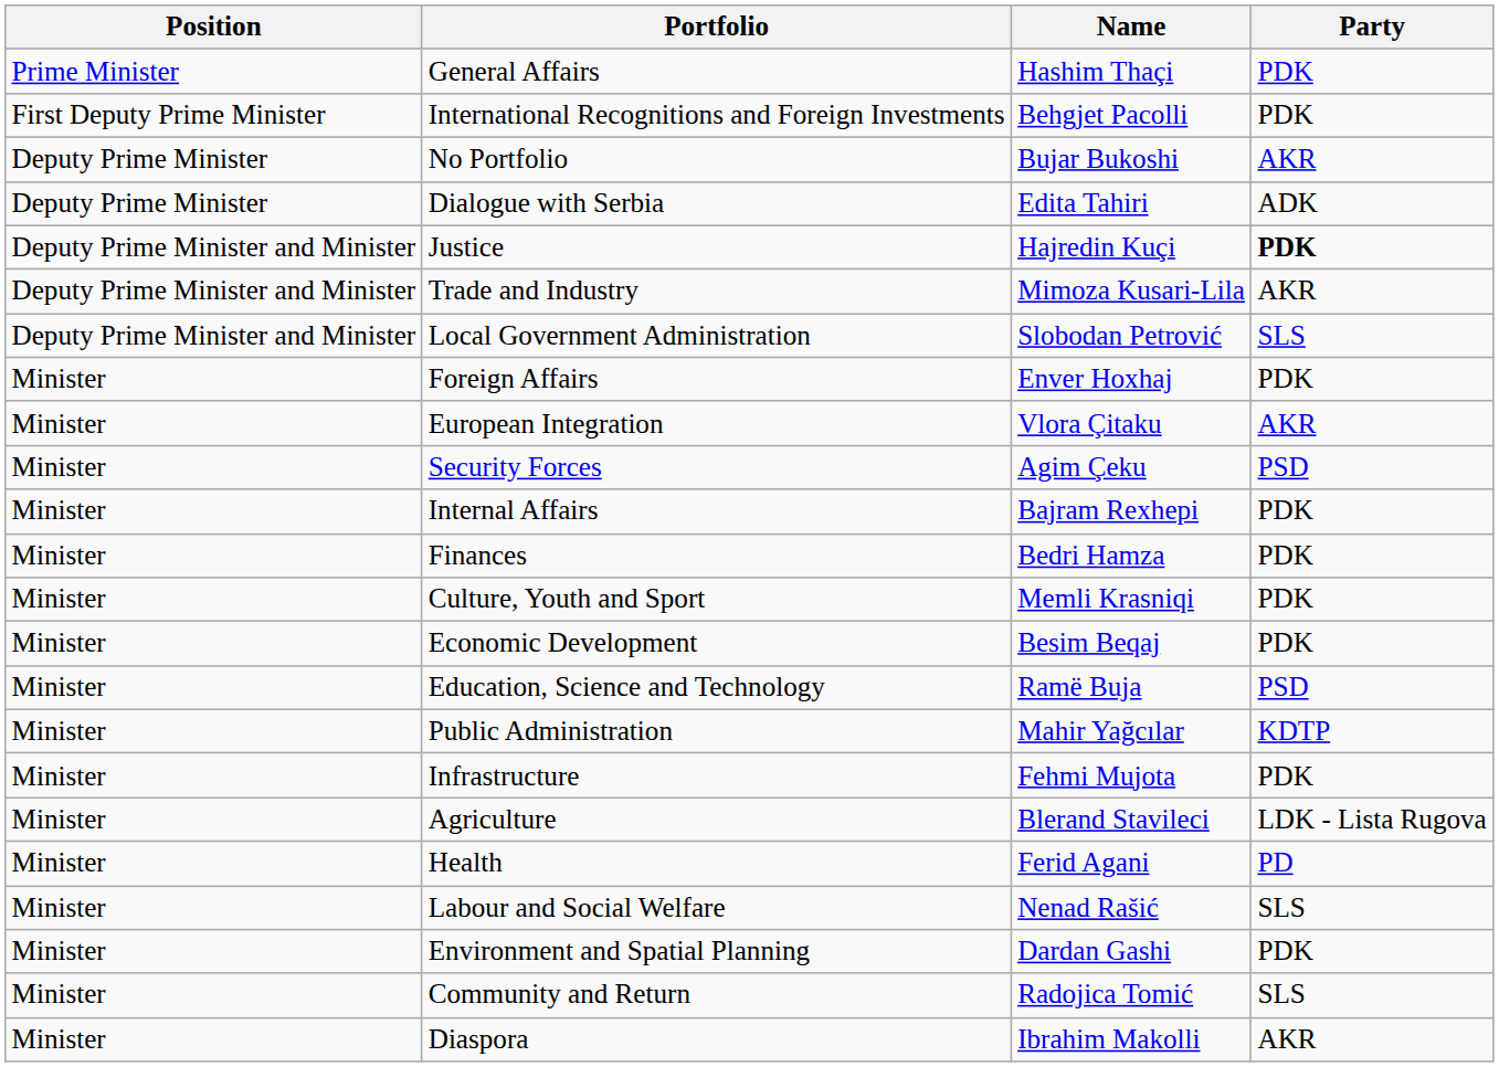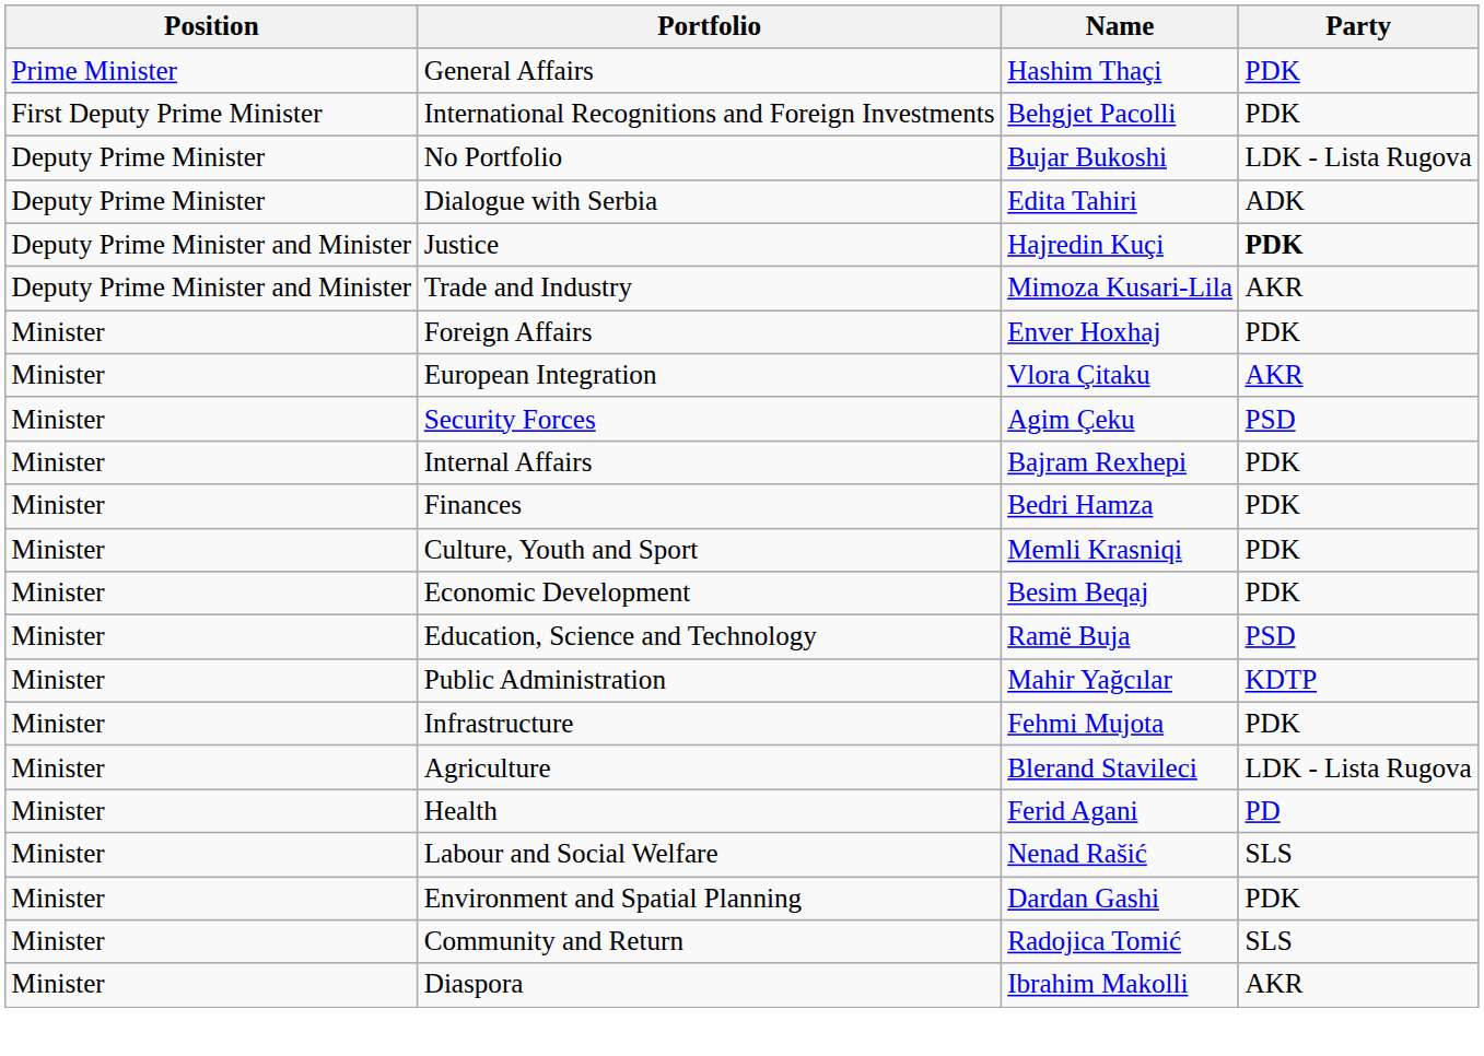 <table class="wikitable">
 <tr>
 <th>Position</th>
 <th>Portfolio</th>
 <th>Name</th>
 <th>Party</th>
 </tr>
 <tr>
 <td><a href='#'>Prime Minister</a></td>
 <td>General Affairs</td>
 <td><a href='#'>Hashim Thaçi</a></td>
 <td><a href='#'>PDK</a></td>
 </tr>
 <tr>
 <td>First Deputy Prime Minister</td>
 <td>International Recognitions and Foreign Investments</td>
 <td><a href='#'>Behgjet Pacolli</a></td>
 <td>PDK</td>
 </tr>
 <tr>
 <td>Deputy Prime Minister</td>
 <td>No Portfolio</td>
 <td><a href='#'>Bujar Bukoshi</a></td>
-<td><a href='#'>AKR</a></td>
+<td>LDK - Lista Rugova</td>
 </tr>
 <tr>
 <td>Deputy Prime Minister</td>
 <td>Dialogue with Serbia</td>
 <td><a href='#'>Edita Tahiri</a></td>
 <td>ADK</td>
 </tr>
 <tr>
 <td>Deputy Prime Minister and Minister</td>
 <td>Justice</td>
 <td><a href='#'>Hajredin Kuçi</a></td>
 <td><strong>PDK</strong></td>
 </tr>
 <tr>
 <td>Deputy Prime Minister and Minister</td>
 <td>Trade and Industry</td>
 <td><a href='#'>Mimoza Kusari-Lila</a></td>
 <td>AKR</td>
-</tr>
-<tr>
-<td>Deputy Prime Minister and Minister</td>
-<td>Local Government Administration</td>
-<td><a href='#'>Slobodan Petrović</a></td>
-<td><a href='#'>SLS</a></td>
 </tr>
 <tr>
 <td>Minister</td>
 <td>Foreign Affairs</td>
 <td><a href='#'>Enver Hoxhaj</a></td>
 <td>PDK</td>
 </tr>
 <tr>
 <td>Minister</td>
 <td>European Integration</td>
 <td><a href='#'>Vlora Çitaku</a></td>
 <td><a href='#'>AKR</a></td>
 </tr>
 <tr>
 <td>Minister</td>
 <td><a href='#'>Security Forces</a></td>
 <td><a href='#'>Agim Çeku</a></td>
 <td><a href='#'>PSD</a></td>
 </tr>
 <tr>
 <td>Minister</td>
 <td>Internal Affairs</td>
 <td><a href='#'>Bajram Rexhepi</a></td>
 <td>PDK</td>
 </tr>
 <tr>
 <td>Minister</td>
 <td>Finances</td>
 <td><a href='#'>Bedri Hamza</a></td>
 <td>PDK</td>
 </tr>
 <tr>
 <td>Minister</td>
 <td>Culture, Youth and Sport</td>
 <td><a href='#'>Memli Krasniqi</a></td>
 <td>PDK</td>
 </tr>
 <tr>
 <td>Minister</td>
 <td>Economic Development</td>
 <td><a href='#'>Besim Beqaj</a></td>
 <td>PDK</td>
 </tr>
 <tr>
 <td>Minister</td>
 <td>Education, Science and Technology</td>
 <td><a href='#'>Ramë Buja</a></td>
 <td><a href='#'>PSD</a></td>
 </tr>
 <tr>
 <td>Minister</td>
 <td>Public Administration</td>
 <td><a href='#'>Mahir Yağcılar</a></td>
 <td><a href='#'>KDTP</a></td>
 </tr>
 <tr>
 <td>Minister</td>
 <td>Infrastructure</td>
 <td><a href='#'>Fehmi Mujota</a></td>
 <td>PDK</td>
 </tr>
 <tr>
 <td>Minister</td>
 <td>Agriculture</td>
 <td><a href='#'>Blerand Stavileci</a></td>
 <td>LDK - Lista Rugova</td>
 </tr>
 <tr>
 <td>Minister</td>
 <td>Health</td>
 <td><a href='#'>Ferid Agani</a></td>
 <td><a href='#'>PD</a></td>
 </tr>
 <tr>
 <td>Minister</td>
 <td>Labour and Social Welfare</td>
 <td><a href='#'>Nenad Rašić</a></td>
 <td>SLS</td>
 </tr>
 <tr>
 <td>Minister</td>
 <td>Environment and Spatial Planning</td>
 <td><a href='#'>Dardan Gashi</a></td>
 <td>PDK</td>
 </tr>
 <tr>
 <td>Minister</td>
 <td>Community and Return</td>
 <td><a href='#'>Radojica Tomić</a></td>
 <td>SLS</td>
 </tr>
 <tr>
 <td>Minister</td>
 <td>Diaspora</td>
 <td><a href='#'>Ibrahim Makolli</a></td>
 <td>AKR</td>
 </tr>
 </table>
